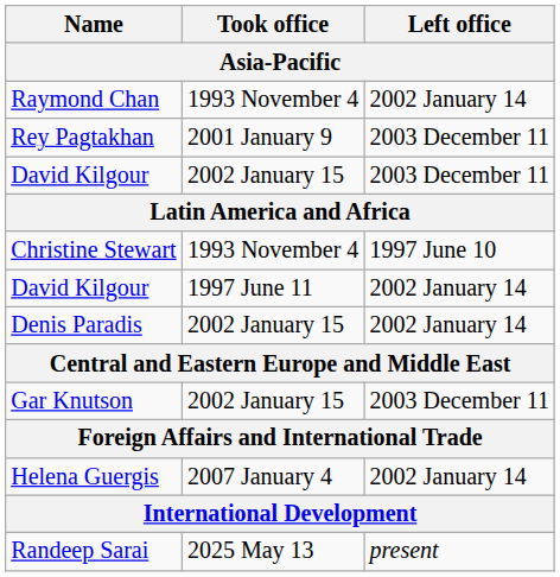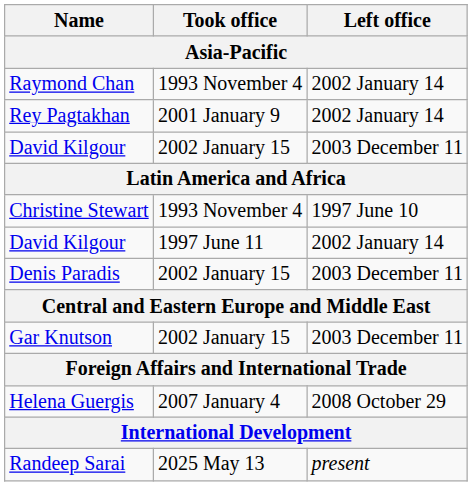 <table class="wikitable">
 <tr>
 <th><strong>Name</strong></th>
 <th><strong>Took office</strong></th>
 <th><strong>Left office</strong></th>
 </tr>
 <tr>
 <th colspan="3">Asia-Pacific</th>
 </tr>
 <tr>
 <td><a href='#'>Raymond Chan</a></td>
 <td>1993 November 4</td>
 <td>2002 January 14</td>
 </tr>
 <tr>
 <td><a href='#'>Rey Pagtakhan</a></td>
 <td>2001 January 9</td>
-<td>2003 December 11</td>
+<td>2002 January 14</td>
 </tr>
 <tr>
 <td><a href='#'>David Kilgour</a></td>
 <td>2002 January 15</td>
 <td>2003 December 11</td>
 </tr>
 <tr>
 <th colspan="3">Latin America and Africa</th>
 </tr>
 <tr>
 <td><a href='#'>Christine Stewart</a></td>
 <td>1993 November 4</td>
 <td>1997 June 10</td>
 </tr>
 <tr>
 <td><a href='#'>David Kilgour</a></td>
 <td>1997 June 11</td>
 <td>2002 January 14</td>
 </tr>
 <tr>
 <td><a href='#'>Denis Paradis</a></td>
 <td>2002 January 15</td>
-<td>2002 January 14</td>
+<td>2003 December 11</td>
 </tr>
 <tr>
 <th colspan="3">Central and Eastern Europe and Middle East</th>
 </tr>
 <tr>
 <td><a href='#'>Gar Knutson</a></td>
 <td>2002 January 15</td>
 <td>2003 December 11</td>
 </tr>
 <tr>
 <th colspan="3">Foreign Affairs and International Trade</th>
 </tr>
 <tr>
 <td><a href='#'>Helena Guergis</a></td>
 <td>2007 January 4</td>
-<td>2002 January 14</td>
+<td>2008 October 29</td>
 </tr>
 <tr>
 <th colspan="3"><a href='#'>International Development</a></th>
 </tr>
 <tr>
 <td><a href='#'>Randeep Sarai</a></td>
 <td>2025 May 13</td>
 <td><em>present</em></td>
 </tr>
 </table>
